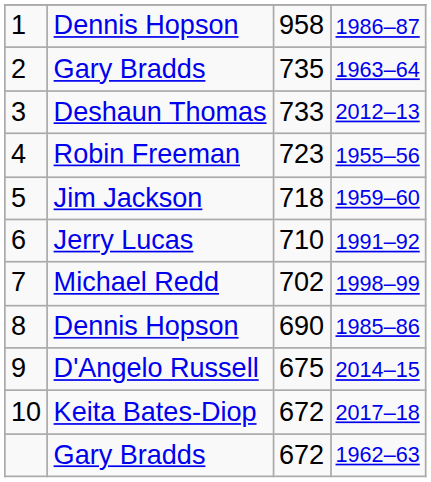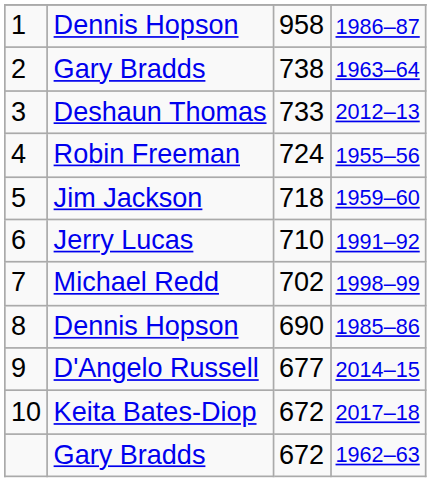 <table class="wikitable">
 <tr>
 </tr>
 <tr>
 <td>1</td>
 <td><a href='#'>Dennis Hopson</a></td>
 <td>958</td>
 <td style="font-size:80%;"><a href='#'>1986–87</a></td>
 </tr>
 <tr>
 <td>2</td>
 <td><a href='#'>Gary Bradds</a></td>
-<td>735</td>
+<td>738</td>
 <td style="font-size:80%;"><a href='#'>1963–64</a></td>
 </tr>
 <tr>
 <td>3</td>
 <td><a href='#'>Deshaun Thomas</a></td>
 <td>733</td>
 <td style="font-size:80%;"><a href='#'>2012–13</a></td>
 </tr>
 <tr>
 <td>4</td>
 <td><a href='#'>Robin Freeman</a></td>
-<td>723</td>
+<td>724</td>
 <td style="font-size:80%;"><a href='#'>1955–56</a></td>
 </tr>
 <tr>
 <td>5</td>
 <td><a href='#'>Jim Jackson</a></td>
 <td>718</td>
 <td style="font-size:80%;"><a href='#'>1959–60</a></td>
 </tr>
 <tr>
 <td>6</td>
 <td><a href='#'>Jerry Lucas</a></td>
 <td>710</td>
 <td style="font-size:80%;"><a href='#'>1991–92</a></td>
 </tr>
 <tr>
 <td>7</td>
 <td><a href='#'>Michael Redd</a></td>
 <td>702</td>
 <td style="font-size:80%;"><a href='#'>1998–99</a></td>
 </tr>
 <tr>
 <td>8</td>
 <td><a href='#'>Dennis Hopson</a></td>
 <td>690</td>
 <td style="font-size:80%;"><a href='#'>1985–86</a></td>
 </tr>
 <tr>
 <td>9</td>
 <td><a href='#'>D'Angelo Russell</a></td>
-<td>675</td>
+<td>677</td>
 <td style="font-size:80%;"><a href='#'>2014–15</a></td>
 </tr>
 <tr>
 <td>10</td>
 <td><a href='#'>Keita Bates-Diop</a></td>
 <td>672</td>
 <td style="font-size:80%;"><a href='#'>2017–18</a></td>
 </tr>
 <tr>
 <td></td>
 <td><a href='#'>Gary Bradds</a></td>
 <td>672</td>
 <td style="font-size:80%;"><a href='#'>1962–63</a></td>
 </tr>
 </table>
